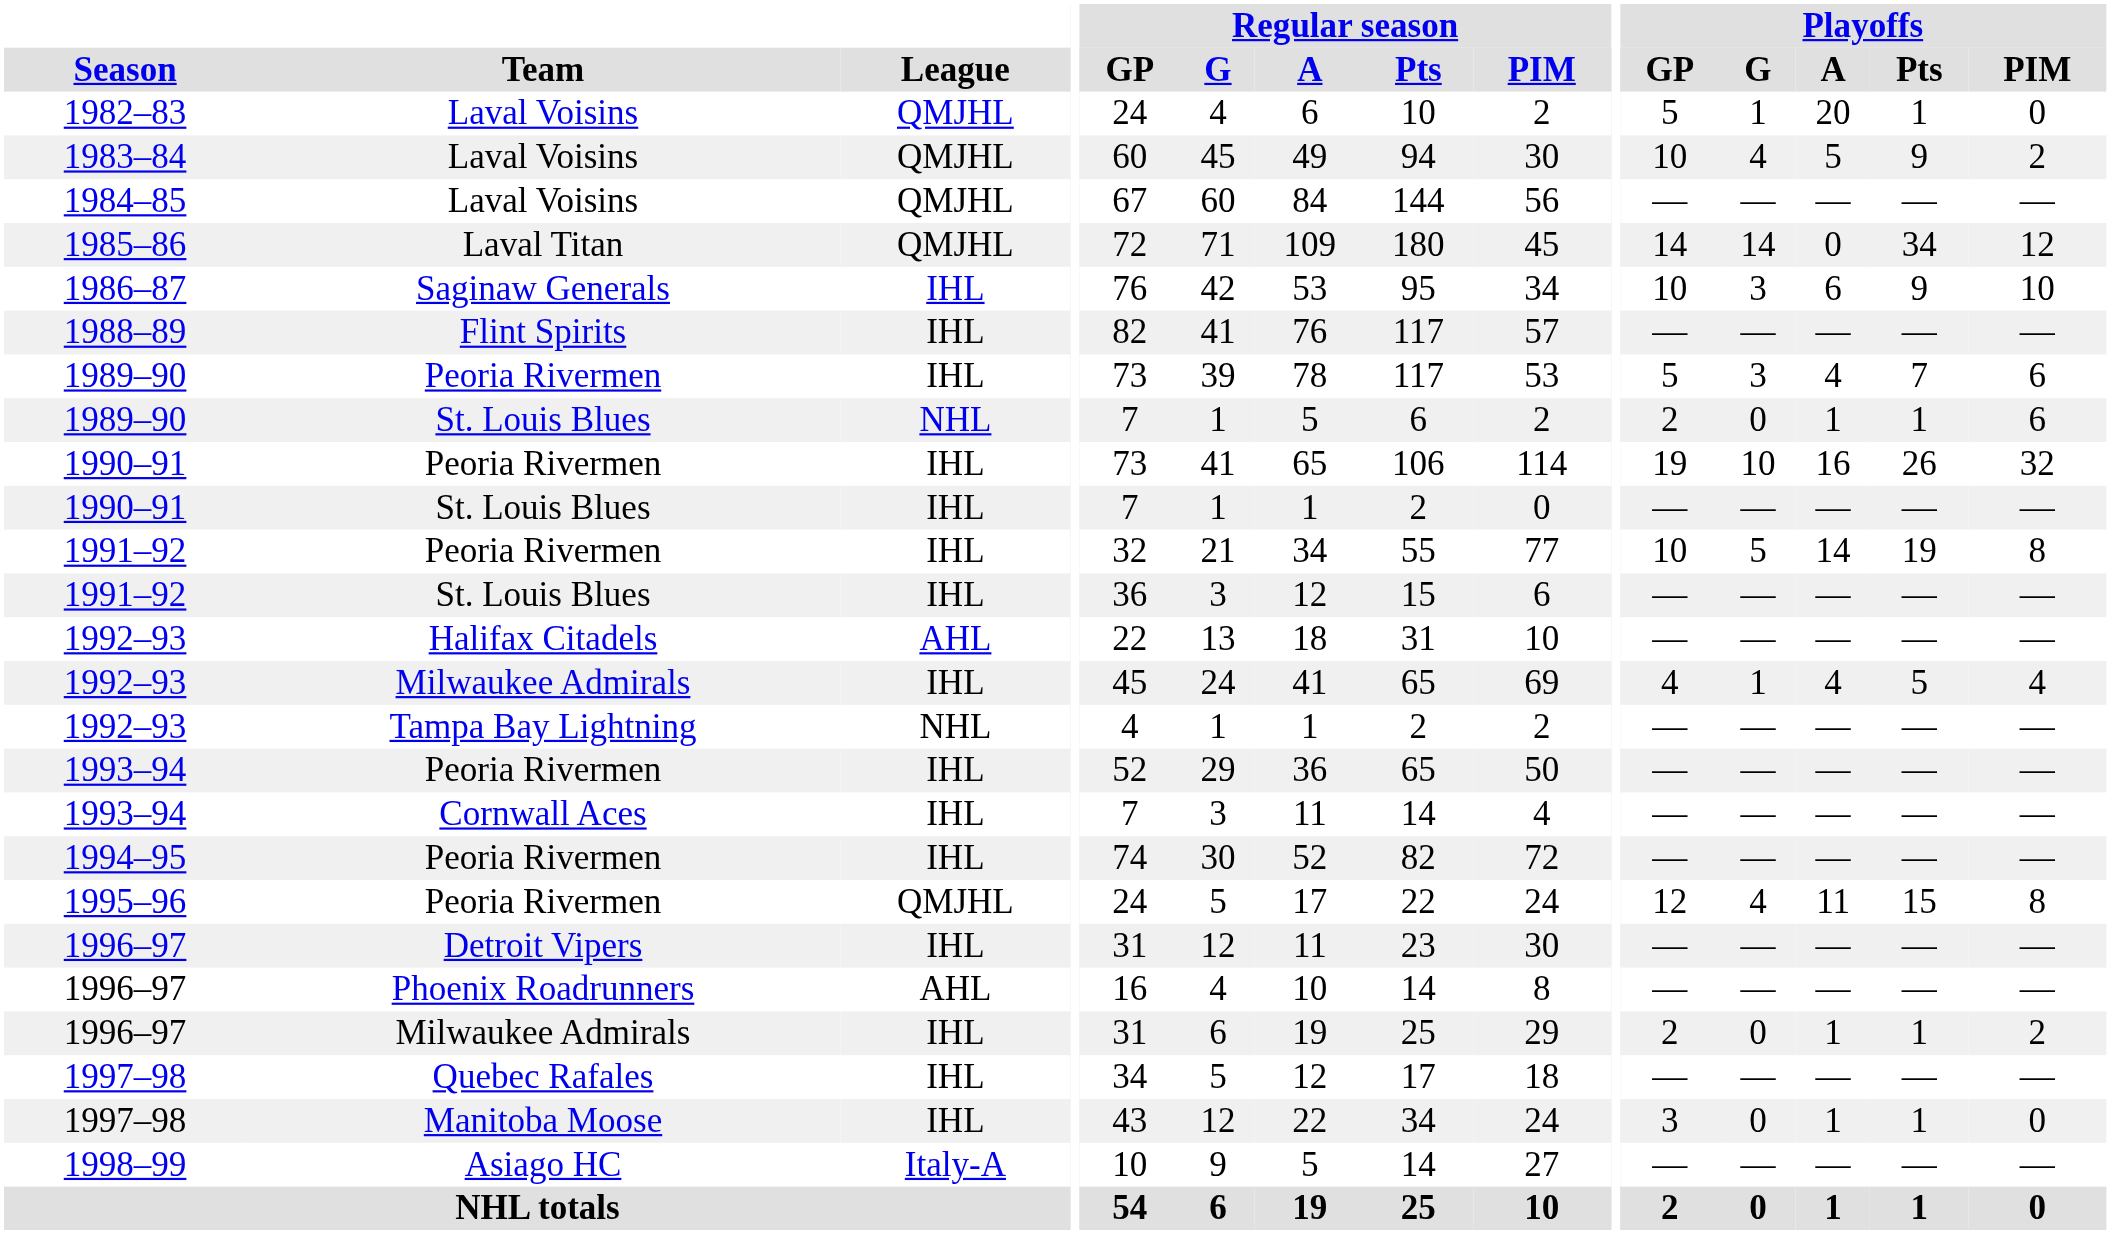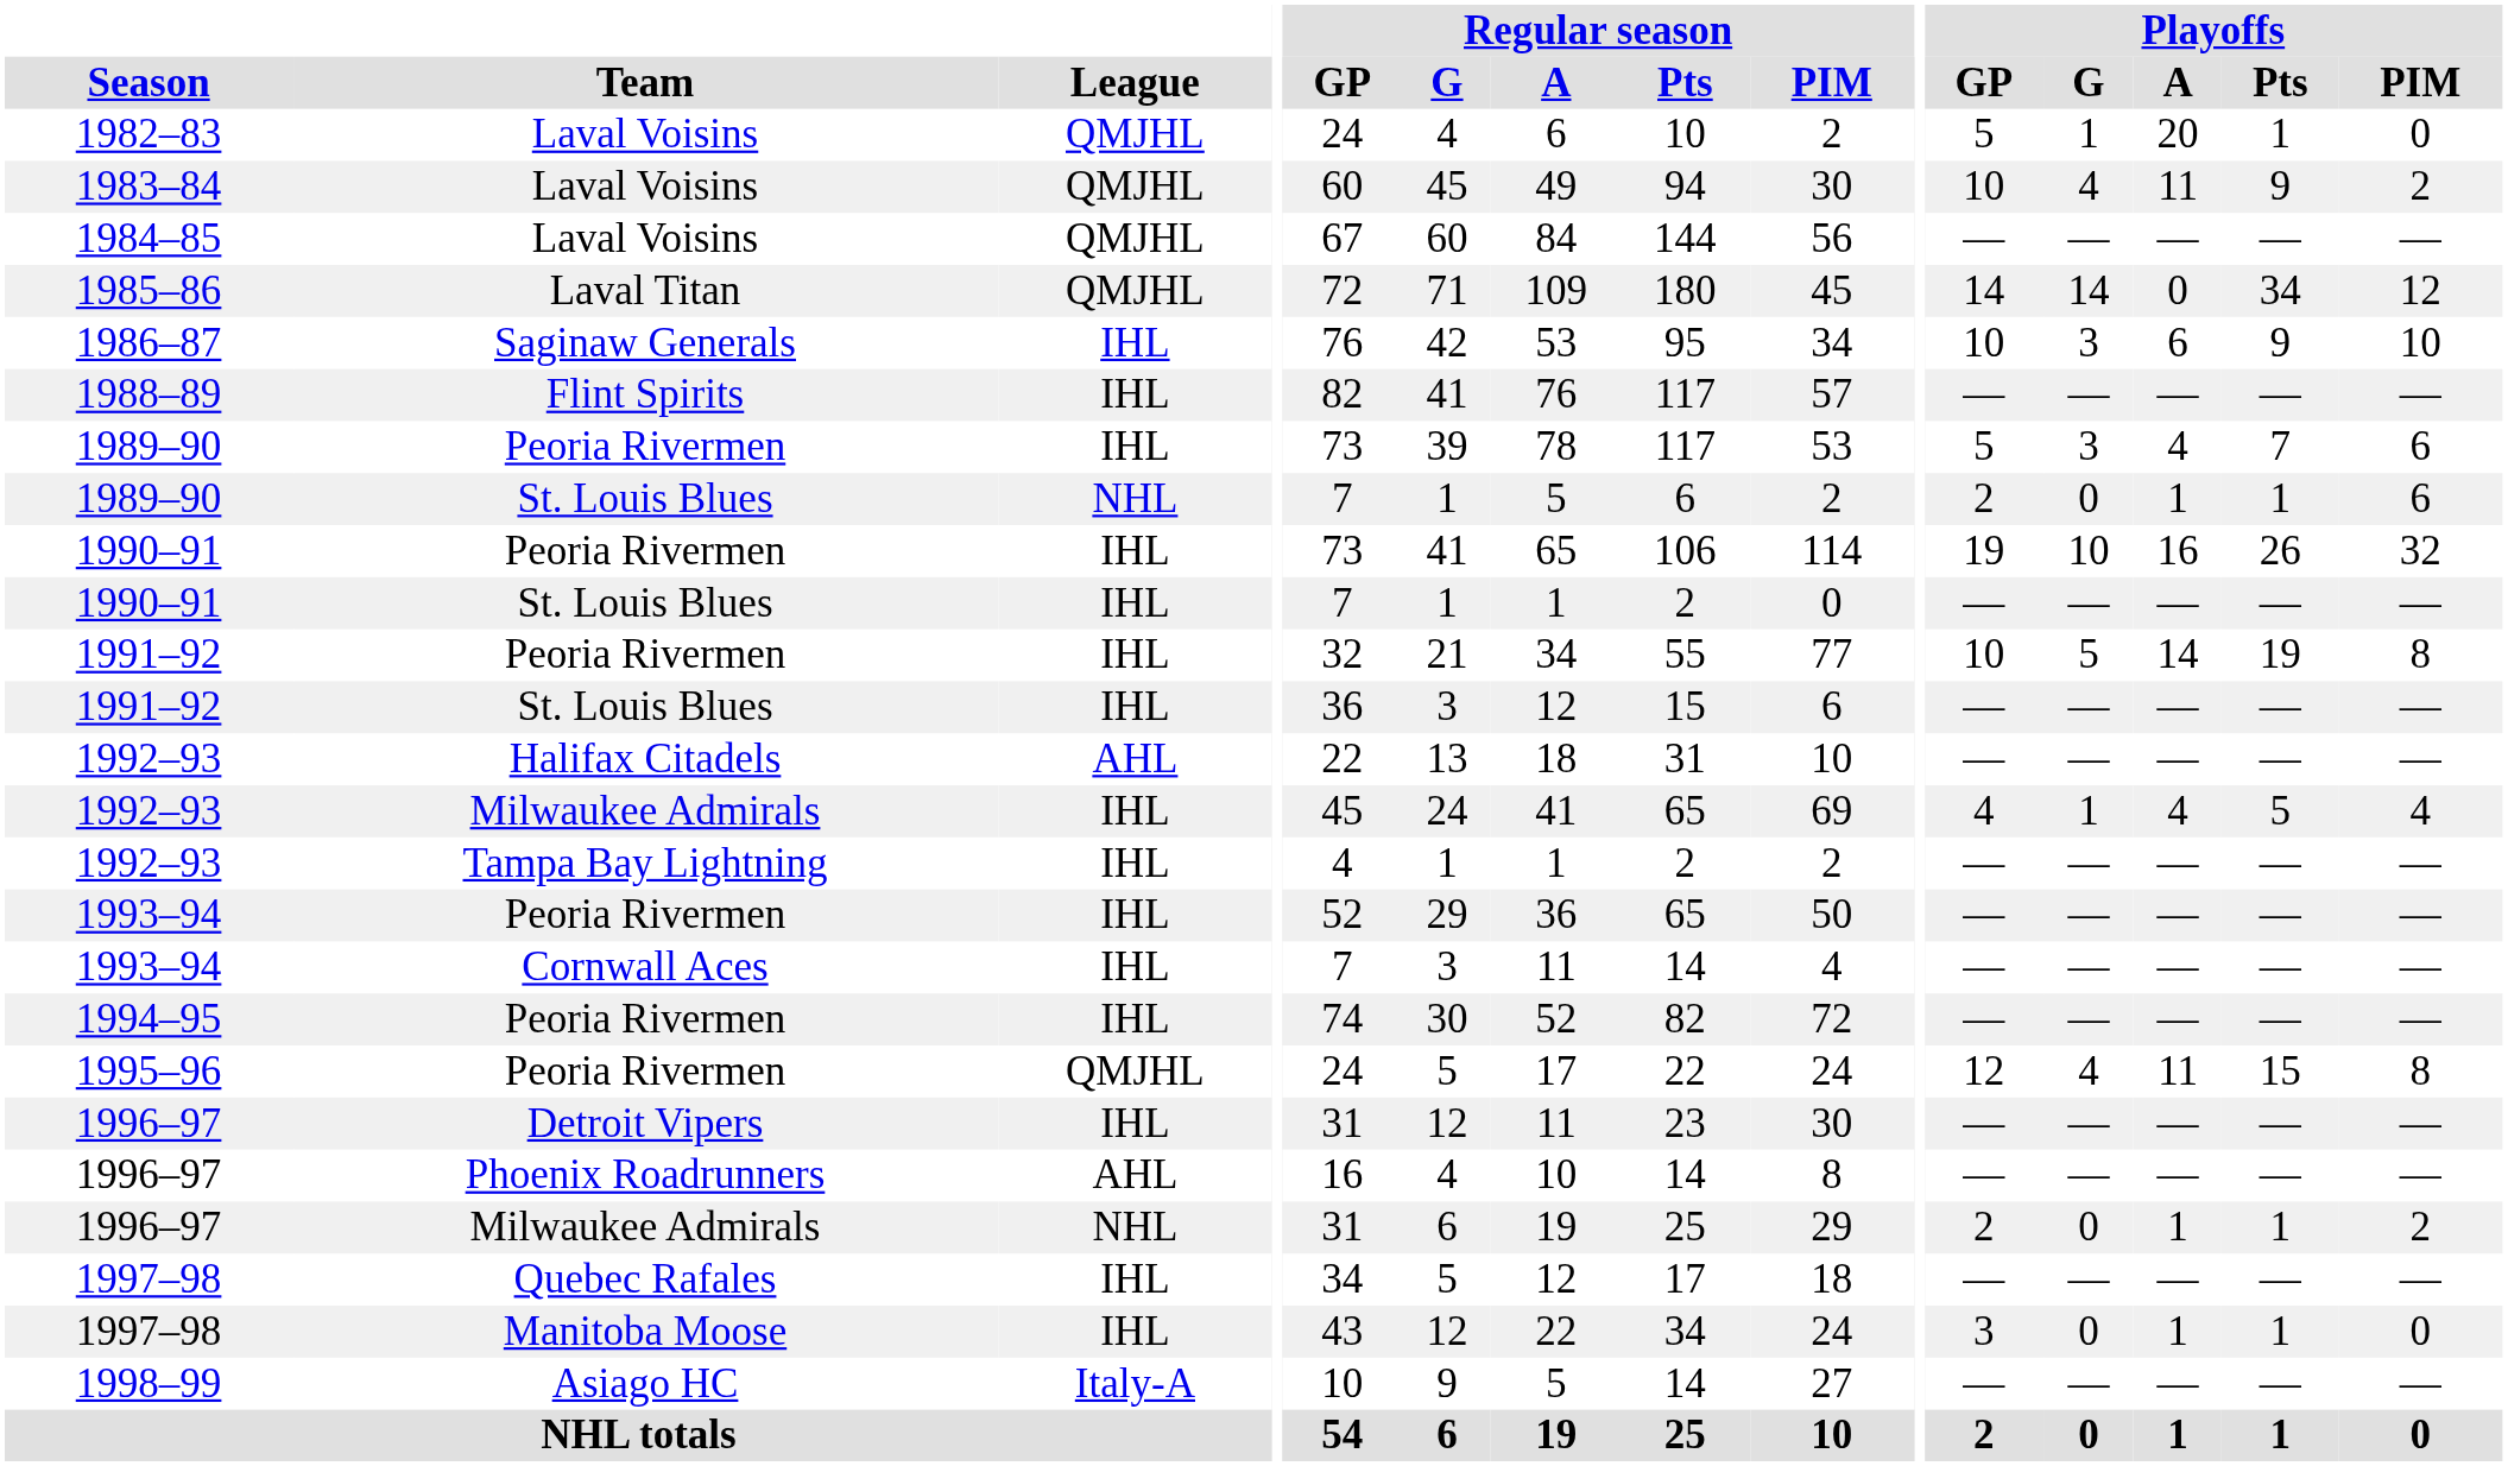 <table border="0" cellpadding="1" cellspacing="0" style="text-align:center; width:60em">
 <tr bgcolor="#e0e0e0">
 <th colspan="3" bgcolor="#ffffff"></th>
 <th rowspan="99" bgcolor="#ffffff"></th>
 <th colspan="5"><a href='#'>Regular season</a></th>
 <th rowspan="99" bgcolor="#ffffff"></th>
 <th colspan="5"><a href='#'>Playoffs</a></th>
 </tr>
 <tr bgcolor="#e0e0e0">
 <th><a href='#'>Season</a></th>
 <th>Team</th>
 <th>League</th>
 <th>GP</th>
 <th><a href='#'>G</a></th>
 <th><a href='#'>A</a></th>
 <th><a href='#'>Pts</a></th>
 <th><a href='#'>PIM</a></th>
 <th>GP</th>
 <th>G</th>
 <th>A</th>
 <th>Pts</th>
 <th>PIM</th>
 </tr>
 <tr>
 <td><a href='#'>1982–83</a></td>
 <td><a href='#'>Laval Voisins</a></td>
 <td><a href='#'>QMJHL</a></td>
 <td>24</td>
 <td>4</td>
 <td>6</td>
 <td>10</td>
 <td>2</td>
 <td>5</td>
 <td>1</td>
 <td>20</td>
 <td>1</td>
 <td>0</td>
 </tr>
 <tr bgcolor="#f0f0f0">
 <td><a href='#'>1983–84</a></td>
 <td>Laval Voisins</td>
 <td>QMJHL</td>
 <td>60</td>
 <td>45</td>
 <td>49</td>
 <td>94</td>
 <td>30</td>
 <td>10</td>
 <td>4</td>
-<td>5</td>
+<td>11</td>
 <td>9</td>
 <td>2</td>
 </tr>
 <tr>
 <td><a href='#'>1984–85</a></td>
 <td>Laval Voisins</td>
 <td>QMJHL</td>
 <td>67</td>
 <td>60</td>
 <td>84</td>
 <td>144</td>
 <td>56</td>
 <td>—</td>
 <td>—</td>
 <td>—</td>
 <td>—</td>
 <td>—</td>
 </tr>
 <tr bgcolor="#f0f0f0">
 <td><a href='#'>1985–86</a></td>
 <td>Laval Titan</td>
 <td>QMJHL</td>
 <td>72</td>
 <td>71</td>
 <td>109</td>
 <td>180</td>
 <td>45</td>
 <td>14</td>
 <td>14</td>
 <td>0</td>
 <td>34</td>
 <td>12</td>
 </tr>
 <tr>
 <td><a href='#'>1986–87</a></td>
 <td><a href='#'>Saginaw Generals</a></td>
 <td><a href='#'>IHL</a></td>
 <td>76</td>
 <td>42</td>
 <td>53</td>
 <td>95</td>
 <td>34</td>
 <td>10</td>
 <td>3</td>
 <td>6</td>
 <td>9</td>
 <td>10</td>
 </tr>
 <tr bgcolor="#f0f0f0">
 <td><a href='#'>1988–89</a></td>
 <td><a href='#'>Flint Spirits</a></td>
 <td>IHL</td>
 <td>82</td>
 <td>41</td>
 <td>76</td>
 <td>117</td>
 <td>57</td>
 <td>—</td>
 <td>—</td>
 <td>—</td>
 <td>—</td>
 <td>—</td>
 </tr>
 <tr>
 <td><a href='#'>1989–90</a></td>
 <td><a href='#'>Peoria Rivermen</a></td>
 <td>IHL</td>
 <td>73</td>
 <td>39</td>
 <td>78</td>
 <td>117</td>
 <td>53</td>
 <td>5</td>
 <td>3</td>
 <td>4</td>
 <td>7</td>
 <td>6</td>
 </tr>
 <tr bgcolor="#f0f0f0">
 <td><a href='#'>1989–90</a></td>
 <td><a href='#'>St. Louis Blues</a></td>
 <td><a href='#'>NHL</a></td>
 <td>7</td>
 <td>1</td>
 <td>5</td>
 <td>6</td>
 <td>2</td>
 <td>2</td>
 <td>0</td>
 <td>1</td>
 <td>1</td>
 <td>6</td>
 </tr>
 <tr>
 <td><a href='#'>1990–91</a></td>
 <td>Peoria Rivermen</td>
 <td>IHL</td>
 <td>73</td>
 <td>41</td>
 <td>65</td>
 <td>106</td>
 <td>114</td>
 <td>19</td>
 <td>10</td>
 <td>16</td>
 <td>26</td>
 <td>32</td>
 </tr>
 <tr bgcolor="#f0f0f0">
 <td><a href='#'>1990–91</a></td>
 <td>St. Louis Blues</td>
 <td>IHL</td>
 <td>7</td>
 <td>1</td>
 <td>1</td>
 <td>2</td>
 <td>0</td>
 <td>—</td>
 <td>—</td>
 <td>—</td>
 <td>—</td>
 <td>—</td>
 </tr>
 <tr>
 <td><a href='#'>1991–92</a></td>
 <td>Peoria Rivermen</td>
 <td>IHL</td>
 <td>32</td>
 <td>21</td>
 <td>34</td>
 <td>55</td>
 <td>77</td>
 <td>10</td>
 <td>5</td>
 <td>14</td>
 <td>19</td>
 <td>8</td>
 </tr>
 <tr bgcolor="#f0f0f0">
 <td><a href='#'>1991–92</a></td>
 <td>St. Louis Blues</td>
 <td>IHL</td>
 <td>36</td>
 <td>3</td>
 <td>12</td>
 <td>15</td>
 <td>6</td>
 <td>—</td>
 <td>—</td>
 <td>—</td>
 <td>—</td>
 <td>—</td>
 </tr>
 <tr>
 <td><a href='#'>1992–93</a></td>
 <td><a href='#'>Halifax Citadels</a></td>
 <td><a href='#'>AHL</a></td>
 <td>22</td>
 <td>13</td>
 <td>18</td>
 <td>31</td>
 <td>10</td>
 <td>—</td>
 <td>—</td>
 <td>—</td>
 <td>—</td>
 <td>—</td>
 </tr>
 <tr bgcolor="#f0f0f0">
 <td><a href='#'>1992–93</a></td>
 <td><a href='#'>Milwaukee Admirals</a></td>
 <td>IHL</td>
 <td>45</td>
 <td>24</td>
 <td>41</td>
 <td>65</td>
 <td>69</td>
 <td>4</td>
 <td>1</td>
 <td>4</td>
 <td>5</td>
 <td>4</td>
 </tr>
 <tr>
 <td><a href='#'>1992–93</a></td>
 <td><a href='#'>Tampa Bay Lightning</a></td>
-<td>NHL</td>
+<td>IHL</td>
 <td>4</td>
 <td>1</td>
 <td>1</td>
 <td>2</td>
 <td>2</td>
 <td>—</td>
 <td>—</td>
 <td>—</td>
 <td>—</td>
 <td>—</td>
 </tr>
 <tr bgcolor="#f0f0f0">
 <td><a href='#'>1993–94</a></td>
 <td>Peoria Rivermen</td>
 <td>IHL</td>
 <td>52</td>
 <td>29</td>
 <td>36</td>
 <td>65</td>
 <td>50</td>
 <td>—</td>
 <td>—</td>
 <td>—</td>
 <td>—</td>
 <td>—</td>
 </tr>
 <tr>
 <td><a href='#'>1993–94</a></td>
 <td><a href='#'>Cornwall Aces</a></td>
 <td>IHL</td>
 <td>7</td>
 <td>3</td>
 <td>11</td>
 <td>14</td>
 <td>4</td>
 <td>—</td>
 <td>—</td>
 <td>—</td>
 <td>—</td>
 <td>—</td>
 </tr>
 <tr bgcolor="#f0f0f0">
 <td><a href='#'>1994–95</a></td>
 <td>Peoria Rivermen</td>
 <td>IHL</td>
 <td>74</td>
 <td>30</td>
 <td>52</td>
 <td>82</td>
 <td>72</td>
 <td>—</td>
 <td>—</td>
 <td>—</td>
 <td>—</td>
 <td>—</td>
 </tr>
 <tr>
 <td><a href='#'>1995–96</a></td>
 <td>Peoria Rivermen</td>
 <td>QMJHL</td>
 <td>24</td>
 <td>5</td>
 <td>17</td>
 <td>22</td>
 <td>24</td>
 <td>12</td>
 <td>4</td>
 <td>11</td>
 <td>15</td>
 <td>8</td>
 </tr>
 <tr bgcolor="#f0f0f0">
 <td><a href='#'>1996–97</a></td>
 <td><a href='#'>Detroit Vipers</a></td>
 <td>IHL</td>
 <td>31</td>
 <td>12</td>
 <td>11</td>
 <td>23</td>
 <td>30</td>
 <td>—</td>
 <td>—</td>
 <td>—</td>
 <td>—</td>
 <td>—</td>
 </tr>
 <tr>
 <td>1996–97</td>
 <td><a href='#'>Phoenix Roadrunners</a></td>
 <td>AHL</td>
 <td>16</td>
 <td>4</td>
 <td>10</td>
 <td>14</td>
 <td>8</td>
 <td>—</td>
 <td>—</td>
 <td>—</td>
 <td>—</td>
 <td>—</td>
 </tr>
 <tr bgcolor="#f0f0f0">
 <td>1996–97</td>
 <td>Milwaukee Admirals</td>
-<td>IHL</td>
+<td>NHL</td>
 <td>31</td>
 <td>6</td>
 <td>19</td>
 <td>25</td>
 <td>29</td>
 <td>2</td>
 <td>0</td>
 <td>1</td>
 <td>1</td>
 <td>2</td>
 </tr>
 <tr>
 <td><a href='#'>1997–98</a></td>
 <td><a href='#'>Quebec Rafales</a></td>
 <td>IHL</td>
 <td>34</td>
 <td>5</td>
 <td>12</td>
 <td>17</td>
 <td>18</td>
 <td>—</td>
 <td>—</td>
 <td>—</td>
 <td>—</td>
 <td>—</td>
 </tr>
 <tr bgcolor="#f0f0f0">
 <td>1997–98</td>
 <td><a href='#'>Manitoba Moose</a></td>
 <td>IHL</td>
 <td>43</td>
 <td>12</td>
 <td>22</td>
 <td>34</td>
 <td>24</td>
 <td>3</td>
 <td>0</td>
 <td>1</td>
 <td>1</td>
 <td>0</td>
 </tr>
 <tr>
 <td><a href='#'>1998–99</a></td>
 <td><a href='#'>Asiago HC</a></td>
 <td><a href='#'>Italy-A</a></td>
 <td>10</td>
 <td>9</td>
 <td>5</td>
 <td>14</td>
 <td>27</td>
 <td>—</td>
 <td>—</td>
 <td>—</td>
 <td>—</td>
 <td>—</td>
 </tr>
 <tr bgcolor="#e0e0e0">
 <th colspan="3">NHL totals</th>
 <th>54</th>
 <th>6</th>
 <th>19</th>
 <th>25</th>
 <th>10</th>
 <th>2</th>
 <th>0</th>
 <th>1</th>
 <th>1</th>
 <th>0</th>
 </tr>
 </table>
